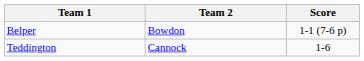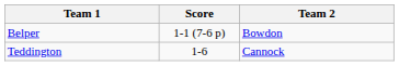 <table class="wikitable" style="font-size: 100%">
 <tr>
 <th width=200>Team 1</th>
+<th width=100>Score</th>
 <th width=200>Team 2</th>
-<th width=100>Score</th>
 </tr>
 <tr>
 <td><a href='#'>Belper</a></td>
+<td align=center>1-1 (7-6 p)</td>
 <td><a href='#'>Bowdon</a></td>
-<td align=center>1-1 (7-6 p)</td>
 </tr>
 <tr>
 <td><a href='#'>Teddington</a></td>
+<td align=center>1-6</td>
 <td><a href='#'>Cannock</a></td>
-<td align=center>1-6</td>
 </tr>
 </table>
